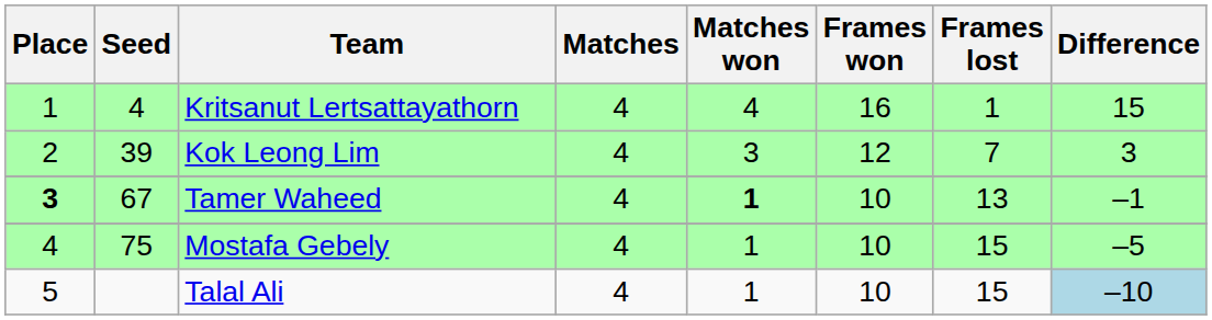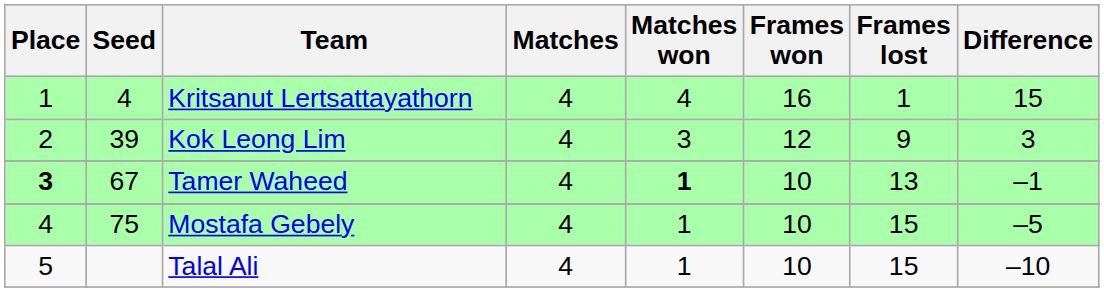 <table class="wikitable" style="text-align: center;">
 <tr>
 <th width=20>Place</th>
 <th width=20>Seed</th>
 <th width=200>Team</th>
 <th width=20>Matches</th>
 <th width=20>Matches won</th>
 <th width=20>Frames won</th>
 <th width=20>Frames lost</th>
 <th width=20>Difference</th>
 </tr>
 <tr style="background:#aaffaa;">
 <td>1</td>
 <td>4</td>
 <td style="text-align:left;"> <a href='#'>Kritsanut Lertsattayathorn</a></td>
 <td>4</td>
 <td>4</td>
 <td>16</td>
 <td>1</td>
 <td>15</td>
 </tr>
 <tr style="background:#aaffaa;">
 <td>2</td>
 <td>39</td>
 <td style="text-align:left;"> <a href='#'>Kok Leong Lim</a></td>
 <td>4</td>
 <td>3</td>
 <td>12</td>
-<td>7</td>
+<td>9</td>
 <td>3</td>
 </tr>
 <tr>
 </tr>
 <tr style="background:#aaffaa;">
 <td><strong>3</strong></td>
 <td>67</td>
 <td style="text-align:left;"> <a href='#'>Tamer Waheed</a></td>
 <td>4</td>
 <td><strong>1</strong></td>
 <td>10</td>
 <td>13</td>
 <td>–1</td>
 </tr>
 <tr>
 </tr>
 <tr style="background:#aaffaa;">
 <td>4</td>
 <td>75</td>
 <td style="text-align:left;"> <a href='#'>Mostafa Gebely</a></td>
 <td>4</td>
 <td>1</td>
 <td>10</td>
 <td>15</td>
 <td>–5</td>
 </tr>
 <tr>
 <td>5</td>
 <td></td>
 <td style="text-align:left;"> <a href='#'>Talal Ali</a></td>
 <td>4</td>
 <td>1</td>
 <td>10</td>
 <td>15</td>
-<td style="background: lightblue;">–10</td>
+<td>–10</td>
 </tr>
 </table>
